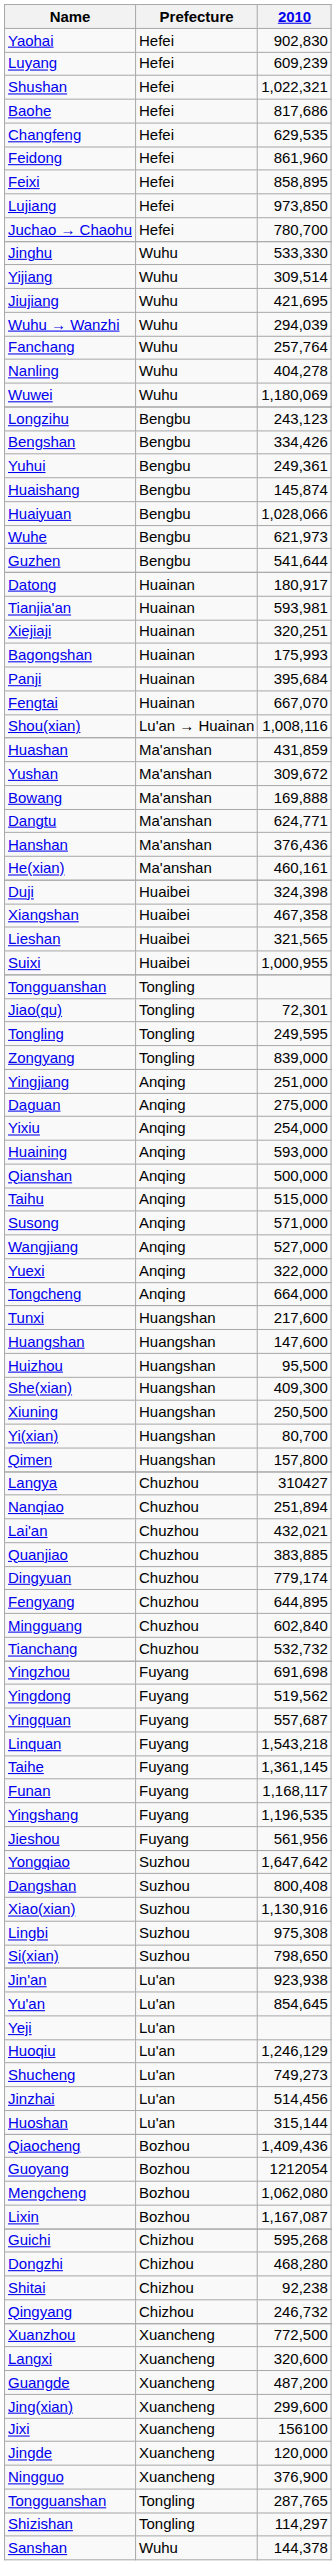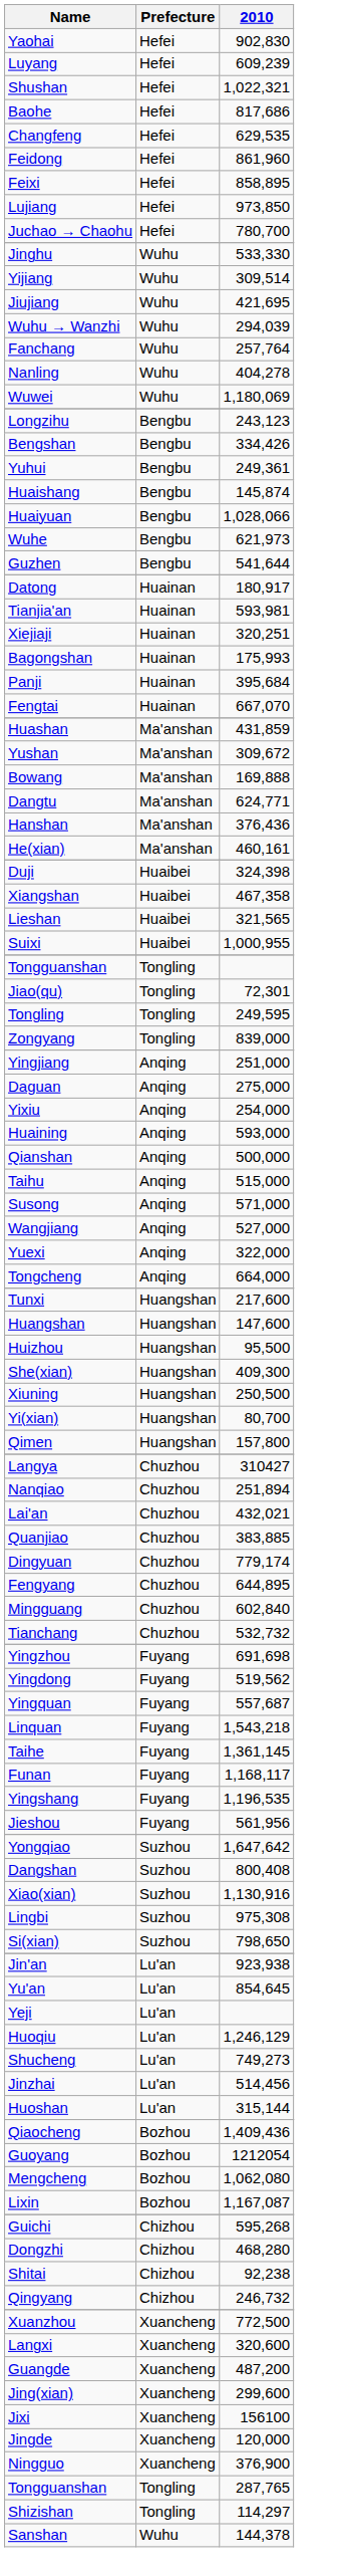 <table class="wikitable sortable" style="font-size:90%;" align="center">
 <tr>
 <th>Name</th>
 <th>Prefecture</th>
 <th><a href='#'>2010</a></th>
 </tr>
 <tr>
 <td><a href='#'>Yaohai</a></td>
 <td>Hefei</td>
 <td style="text-align: right;">902,830</td>
 </tr>
 <tr>
 <td><a href='#'>Luyang</a></td>
 <td>Hefei</td>
 <td style="text-align: right;">609,239</td>
 </tr>
 <tr>
 <td><a href='#'>Shushan</a></td>
 <td>Hefei</td>
 <td style="text-align: right;">1,022,321</td>
 </tr>
 <tr>
 <td><a href='#'>Baohe</a></td>
 <td>Hefei</td>
 <td style="text-align: right;">817,686</td>
 </tr>
 <tr>
 <td><a href='#'>Changfeng</a></td>
 <td>Hefei</td>
 <td style="text-align: right;">629,535</td>
 </tr>
 <tr>
 <td><a href='#'>Feidong</a></td>
 <td>Hefei</td>
 <td style="text-align: right;">861,960</td>
 </tr>
 <tr>
 <td><a href='#'>Feixi</a></td>
 <td>Hefei</td>
 <td style="text-align: right;">858,895</td>
 </tr>
 <tr>
 <td><a href='#'>Lujiang</a></td>
 <td>Hefei</td>
 <td style="text-align: right;">973,850</td>
 </tr>
 <tr>
 <td><a href='#'>Juchao → Chaohu</a></td>
 <td>Hefei</td>
 <td style="text-align: right;">780,700</td>
 </tr>
 <tr>
 </tr>
 <tr>
 <td><a href='#'>Jinghu</a></td>
 <td>Wuhu</td>
 <td style="text-align: right;">533,330</td>
 </tr>
 <tr>
 <td><a href='#'>Yijiang</a></td>
 <td>Wuhu</td>
 <td style="text-align: right;">309,514</td>
 </tr>
 <tr>
 <td><a href='#'>Jiujiang</a></td>
 <td>Wuhu</td>
 <td style="text-align: right;">421,695</td>
 </tr>
 <tr>
 <td><a href='#'>Wuhu → Wanzhi</a></td>
 <td>Wuhu</td>
 <td style="text-align: right;">294,039</td>
 </tr>
 <tr>
 <td><a href='#'>Fanchang</a></td>
 <td>Wuhu</td>
 <td style="text-align: right;">257,764</td>
 </tr>
 <tr>
 <td><a href='#'>Nanling</a></td>
 <td>Wuhu</td>
 <td style="text-align: right;">404,278</td>
 </tr>
 <tr>
 <td><a href='#'>Wuwei</a></td>
 <td>Wuhu</td>
 <td style="text-align: right;">1,180,069</td>
 </tr>
 <tr>
 </tr>
 <tr>
 <td><a href='#'>Longzihu</a></td>
 <td>Bengbu</td>
 <td style="text-align: right;">243,123</td>
 </tr>
 <tr>
 <td><a href='#'>Bengshan</a></td>
 <td>Bengbu</td>
 <td style="text-align: right;">334,426</td>
 </tr>
 <tr>
 <td><a href='#'>Yuhui</a></td>
 <td>Bengbu</td>
 <td style="text-align: right;">249,361</td>
 </tr>
 <tr>
 <td><a href='#'>Huaishang</a></td>
 <td>Bengbu</td>
 <td style="text-align: right;">145,874</td>
 </tr>
 <tr>
 <td><a href='#'>Huaiyuan</a></td>
 <td>Bengbu</td>
 <td style="text-align: right;">1,028,066</td>
 </tr>
 <tr>
 <td><a href='#'>Wuhe</a></td>
 <td>Bengbu</td>
 <td style="text-align: right;">621,973</td>
 </tr>
 <tr>
 <td><a href='#'>Guzhen</a></td>
 <td>Bengbu</td>
 <td style="text-align: right;">541,644</td>
 </tr>
 <tr>
 </tr>
 <tr>
 <td><a href='#'>Datong</a></td>
 <td>Huainan</td>
 <td style="text-align: right;">180,917</td>
 </tr>
 <tr>
 <td><a href='#'>Tianjia'an</a></td>
 <td>Huainan</td>
 <td style="text-align: right;">593,981</td>
 </tr>
 <tr>
 <td><a href='#'>Xiejiaji</a></td>
 <td>Huainan</td>
 <td style="text-align: right;">320,251</td>
 </tr>
 <tr>
 <td><a href='#'>Bagongshan</a></td>
 <td>Huainan</td>
 <td style="text-align: right;">175,993</td>
 </tr>
 <tr>
 <td><a href='#'>Panji</a></td>
 <td>Huainan</td>
 <td style="text-align: right;">395,684</td>
 </tr>
 <tr>
 <td><a href='#'>Fengtai</a></td>
 <td>Huainan</td>
 <td style="text-align: right;">667,070</td>
-</tr>
-<tr>
-<td><a href='#'>Shou(xian)</a></td>
-<td>Lu'an → Huainan</td>
-<td style="text-align: right;">1,008,116</td>
 </tr>
 <tr>
 </tr>
 <tr>
 <td><a href='#'>Huashan</a></td>
 <td>Ma'anshan</td>
 <td style="text-align: right;">431,859</td>
 </tr>
 <tr>
 <td><a href='#'>Yushan</a></td>
 <td>Ma'anshan</td>
 <td style="text-align: right;">309,672</td>
 </tr>
 <tr>
 <td><a href='#'>Bowang</a></td>
 <td>Ma'anshan</td>
 <td style="text-align: right;">169,888</td>
 </tr>
 <tr>
 <td><a href='#'>Dangtu</a></td>
 <td>Ma'anshan</td>
 <td style="text-align: right;">624,771</td>
 </tr>
 <tr>
 <td><a href='#'>Hanshan</a></td>
 <td>Ma'anshan</td>
 <td style="text-align: right;">376,436</td>
 </tr>
 <tr>
 <td><a href='#'>He(xian)</a></td>
 <td>Ma'anshan</td>
 <td style="text-align: right;">460,161</td>
 </tr>
 <tr>
 </tr>
 <tr>
 <td><a href='#'>Duji</a></td>
 <td>Huaibei</td>
 <td style="text-align: right;">324,398</td>
 </tr>
 <tr>
 <td><a href='#'>Xiangshan</a></td>
 <td>Huaibei</td>
 <td style="text-align: right;">467,358</td>
 </tr>
 <tr>
 <td><a href='#'>Lieshan</a></td>
 <td>Huaibei</td>
 <td style="text-align: right;">321,565</td>
 </tr>
 <tr>
 <td><a href='#'>Suixi</a></td>
 <td>Huaibei</td>
 <td style="text-align: right;">1,000,955</td>
 </tr>
 <tr>
 </tr>
 <tr>
 <td><a href='#'>Tongguanshan</a></td>
 <td>Tongling</td>
 <td style="text-align: right;"></td>
 </tr>
 <tr>
 <td><a href='#'>Jiao(qu)</a></td>
 <td>Tongling</td>
 <td style="text-align: right;">72,301</td>
 </tr>
 <tr>
 <td><a href='#'>Tongling</a></td>
 <td>Tongling</td>
 <td style="text-align: right;">249,595</td>
 </tr>
 <tr>
 <td><a href='#'>Zongyang</a></td>
 <td>Tongling</td>
 <td style="text-align: right;">839,000</td>
 </tr>
 <tr>
 </tr>
 <tr>
 <td><a href='#'>Yingjiang</a></td>
 <td>Anqing</td>
 <td style="text-align: right;">251,000</td>
 </tr>
 <tr>
 <td><a href='#'>Daguan</a></td>
 <td>Anqing</td>
 <td style="text-align: right;">275,000</td>
 </tr>
 <tr>
 <td><a href='#'>Yixiu</a></td>
 <td>Anqing</td>
 <td style="text-align: right;">254,000</td>
 </tr>
 <tr>
 <td><a href='#'>Huaining</a></td>
 <td>Anqing</td>
 <td style="text-align: right;">593,000</td>
 </tr>
 <tr>
 <td><a href='#'>Qianshan</a></td>
 <td>Anqing</td>
 <td style="text-align: right;">500,000</td>
 </tr>
 <tr>
 <td><a href='#'>Taihu</a></td>
 <td>Anqing</td>
 <td style="text-align: right;">515,000</td>
 </tr>
 <tr>
 <td><a href='#'>Susong</a></td>
 <td>Anqing</td>
 <td style="text-align: right;">571,000</td>
 </tr>
 <tr>
 <td><a href='#'>Wangjiang</a></td>
 <td>Anqing</td>
 <td style="text-align: right;">527,000</td>
 </tr>
 <tr>
 <td><a href='#'>Yuexi</a></td>
 <td>Anqing</td>
 <td style="text-align: right;">322,000</td>
 </tr>
 <tr>
 <td><a href='#'>Tongcheng</a></td>
 <td>Anqing</td>
 <td style="text-align: right;">664,000</td>
 </tr>
 <tr>
 </tr>
 <tr>
 <td><a href='#'>Tunxi</a></td>
 <td>Huangshan</td>
 <td style="text-align: right;">217,600</td>
 </tr>
 <tr>
 <td><a href='#'>Huangshan</a></td>
 <td>Huangshan</td>
 <td style="text-align: right;">147,600</td>
 </tr>
 <tr>
 <td><a href='#'>Huizhou</a></td>
 <td>Huangshan</td>
 <td style="text-align: right;">95,500</td>
 </tr>
 <tr>
 <td><a href='#'>She(xian)</a></td>
 <td>Huangshan</td>
 <td style="text-align: right;">409,300</td>
 </tr>
 <tr>
 <td><a href='#'>Xiuning</a></td>
 <td>Huangshan</td>
 <td style="text-align: right;">250,500</td>
 </tr>
 <tr>
 <td><a href='#'>Yi(xian)</a></td>
 <td>Huangshan</td>
 <td style="text-align: right;">80,700</td>
 </tr>
 <tr>
 <td><a href='#'>Qimen</a></td>
 <td>Huangshan</td>
 <td style="text-align: right;">157,800</td>
 </tr>
 <tr>
 </tr>
 <tr>
 <td><a href='#'>Langya</a></td>
 <td>Chuzhou</td>
 <td style="text-align: right;">310427</td>
 </tr>
 <tr>
 <td><a href='#'>Nanqiao</a></td>
 <td>Chuzhou</td>
 <td style="text-align: right;">251,894</td>
 </tr>
 <tr>
 <td><a href='#'>Lai'an</a></td>
 <td>Chuzhou</td>
 <td style="text-align: right;">432,021</td>
 </tr>
 <tr>
 <td><a href='#'>Quanjiao</a></td>
 <td>Chuzhou</td>
 <td style="text-align: right;">383,885</td>
 </tr>
 <tr>
 <td><a href='#'>Dingyuan</a></td>
 <td>Chuzhou</td>
 <td style="text-align: right;">779,174</td>
 </tr>
 <tr>
 <td><a href='#'>Fengyang</a></td>
 <td>Chuzhou</td>
 <td style="text-align: right;">644,895</td>
 </tr>
 <tr>
 <td><a href='#'>Mingguang</a></td>
 <td>Chuzhou</td>
 <td style="text-align: right;">602,840</td>
 </tr>
 <tr>
 <td><a href='#'>Tianchang</a></td>
 <td>Chuzhou</td>
 <td style="text-align: right;">532,732</td>
 </tr>
 <tr>
 </tr>
 <tr>
 <td><a href='#'>Yingzhou</a></td>
 <td>Fuyang</td>
 <td style="text-align: right;">691,698</td>
 </tr>
 <tr>
 <td><a href='#'>Yingdong</a></td>
 <td>Fuyang</td>
 <td style="text-align: right;">519,562</td>
 </tr>
 <tr>
 <td><a href='#'>Yingquan</a></td>
 <td>Fuyang</td>
 <td style="text-align: right;">557,687</td>
 </tr>
 <tr>
 <td><a href='#'>Linquan</a></td>
 <td>Fuyang</td>
 <td style="text-align: right;">1,543,218</td>
 </tr>
 <tr>
 <td><a href='#'>Taihe</a></td>
 <td>Fuyang</td>
 <td style="text-align: right;">1,361,145</td>
 </tr>
 <tr>
 <td><a href='#'>Funan</a></td>
 <td>Fuyang</td>
 <td style="text-align: right;">1,168,117</td>
 </tr>
 <tr>
 <td><a href='#'>Yingshang</a></td>
 <td>Fuyang</td>
 <td style="text-align: right;">1,196,535</td>
 </tr>
 <tr>
 <td><a href='#'>Jieshou</a></td>
 <td>Fuyang</td>
 <td style="text-align: right;">561,956</td>
 </tr>
 <tr>
 </tr>
 <tr>
 <td><a href='#'>Yongqiao</a></td>
 <td>Suzhou</td>
 <td style="text-align: right;">1,647,642</td>
 </tr>
 <tr>
 <td><a href='#'>Dangshan</a></td>
 <td>Suzhou</td>
 <td style="text-align: right;">800,408</td>
 </tr>
 <tr>
 <td><a href='#'>Xiao(xian)</a></td>
 <td>Suzhou</td>
 <td style="text-align: right;">1,130,916</td>
 </tr>
 <tr>
 <td><a href='#'>Lingbi</a></td>
 <td>Suzhou</td>
 <td style="text-align: right;">975,308</td>
 </tr>
 <tr>
 <td><a href='#'>Si(xian)</a></td>
 <td>Suzhou</td>
 <td style="text-align: right;">798,650</td>
 </tr>
 <tr>
 </tr>
 <tr>
 <td><a href='#'>Jin'an</a></td>
 <td>Lu'an</td>
 <td style="text-align: right;">923,938</td>
 </tr>
 <tr>
 <td><a href='#'>Yu'an</a></td>
 <td>Lu'an</td>
 <td style="text-align: right;">854,645</td>
 </tr>
 <tr>
 <td><a href='#'>Yeji</a></td>
 <td>Lu'an</td>
 <td style="text-align: right;"></td>
 </tr>
 <tr>
 <td><a href='#'>Huoqiu</a></td>
 <td>Lu'an</td>
 <td style="text-align: right;">1,246,129</td>
 </tr>
 <tr>
 <td><a href='#'>Shucheng</a></td>
 <td>Lu'an</td>
 <td style="text-align: right;">749,273</td>
 </tr>
 <tr>
 <td><a href='#'>Jinzhai</a></td>
 <td>Lu'an</td>
 <td style="text-align: right;">514,456</td>
 </tr>
 <tr>
 <td><a href='#'>Huoshan</a></td>
 <td>Lu'an</td>
 <td style="text-align: right;">315,144</td>
 </tr>
 <tr>
 </tr>
 <tr>
 <td><a href='#'>Qiaocheng</a></td>
 <td>Bozhou</td>
 <td style="text-align: right;">1,409,436</td>
 </tr>
 <tr>
 <td><a href='#'>Guoyang</a></td>
 <td>Bozhou</td>
 <td style="text-align: right;">1212054</td>
 </tr>
 <tr>
 <td><a href='#'>Mengcheng</a></td>
 <td>Bozhou</td>
 <td style="text-align: right;">1,062,080</td>
 </tr>
 <tr>
 <td><a href='#'>Lixin</a></td>
 <td>Bozhou</td>
 <td style="text-align: right;">1,167,087</td>
 </tr>
 <tr>
 </tr>
 <tr>
 <td><a href='#'>Guichi</a></td>
 <td>Chizhou</td>
 <td style="text-align: right;">595,268</td>
 </tr>
 <tr>
 <td><a href='#'>Dongzhi</a></td>
 <td>Chizhou</td>
 <td style="text-align: right;">468,280</td>
 </tr>
 <tr>
 <td><a href='#'>Shitai</a></td>
 <td>Chizhou</td>
 <td style="text-align: right;">92,238</td>
 </tr>
 <tr>
 <td><a href='#'>Qingyang</a></td>
 <td>Chizhou</td>
 <td style="text-align: right;">246,732</td>
 </tr>
 <tr>
 </tr>
 <tr>
 <td><a href='#'>Xuanzhou</a></td>
 <td>Xuancheng</td>
 <td style="text-align: right;">772,500</td>
 </tr>
 <tr>
 <td><a href='#'>Langxi</a></td>
 <td>Xuancheng</td>
 <td style="text-align: right;">320,600</td>
 </tr>
 <tr>
 <td><a href='#'>Guangde</a></td>
 <td>Xuancheng</td>
 <td style="text-align: right;">487,200</td>
 </tr>
 <tr>
 <td><a href='#'>Jing(xian)</a></td>
 <td>Xuancheng</td>
 <td style="text-align: right;">299,600</td>
 </tr>
 <tr>
 <td><a href='#'>Jixi</a></td>
 <td>Xuancheng</td>
 <td style="text-align: right;">156100</td>
 </tr>
 <tr>
 <td><a href='#'>Jingde</a></td>
 <td>Xuancheng</td>
 <td style="text-align: right;">120,000</td>
 </tr>
 <tr>
 <td><a href='#'>Ningguo</a></td>
 <td>Xuancheng</td>
 <td style="text-align: right;">376,900</td>
 </tr>
 <tr>
 <td><a href='#'>Tongguanshan</a> </td>
 <td>Tongling</td>
 <td style="text-align: right;">287,765</td>
 </tr>
 <tr>
 <td><a href='#'>Shizishan</a> </td>
 <td>Tongling</td>
 <td style="text-align: right;">114,297</td>
 </tr>
 <tr>
 <td><a href='#'>Sanshan</a> </td>
 <td>Wuhu</td>
 <td style="text-align: right;">144,378</td>
 </tr>
 </table>
